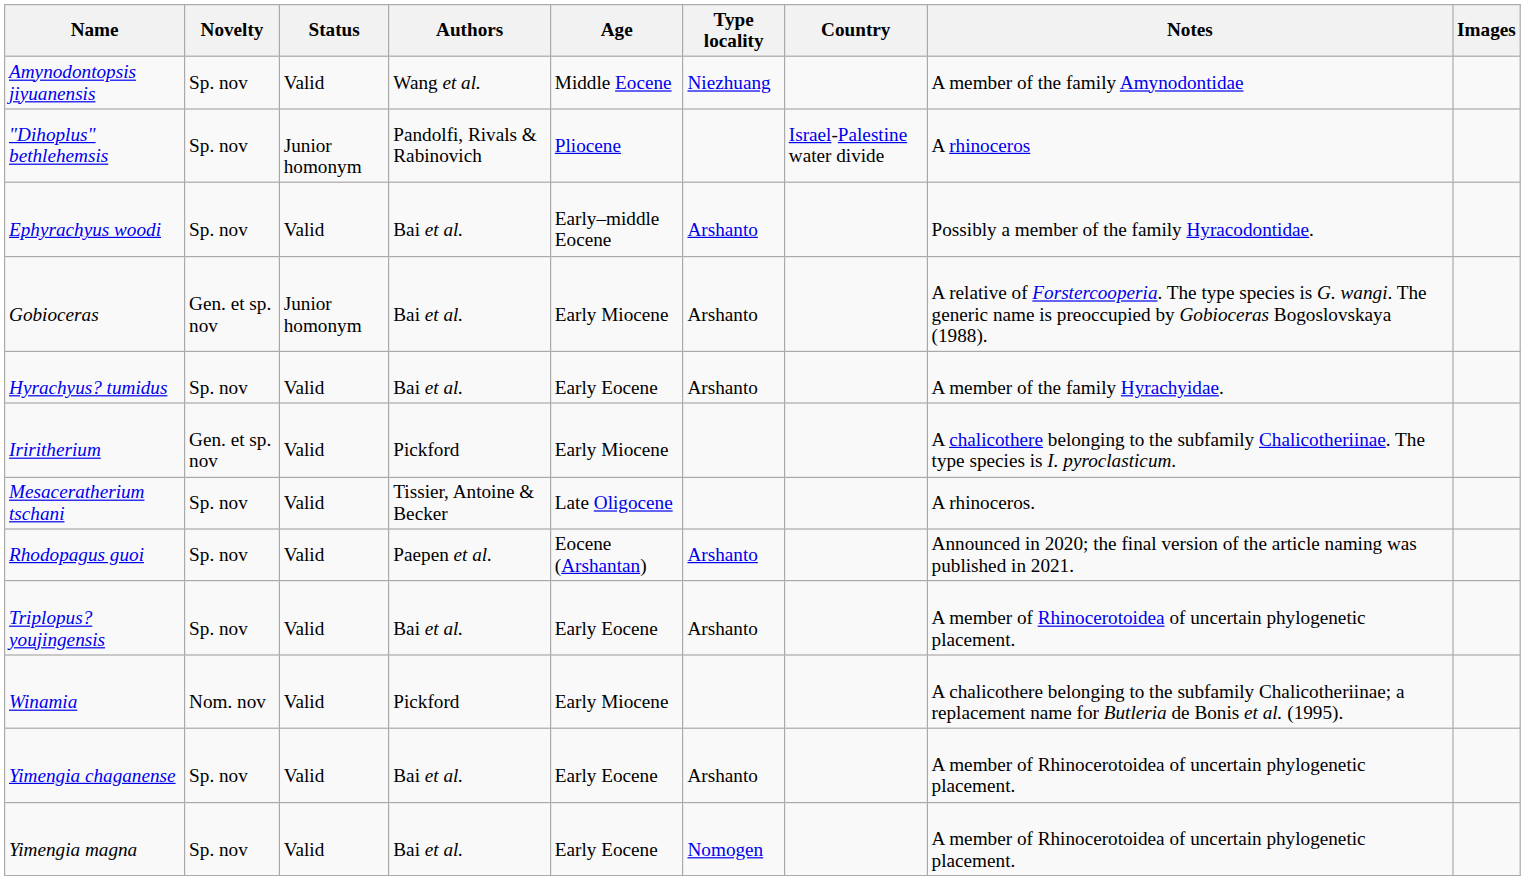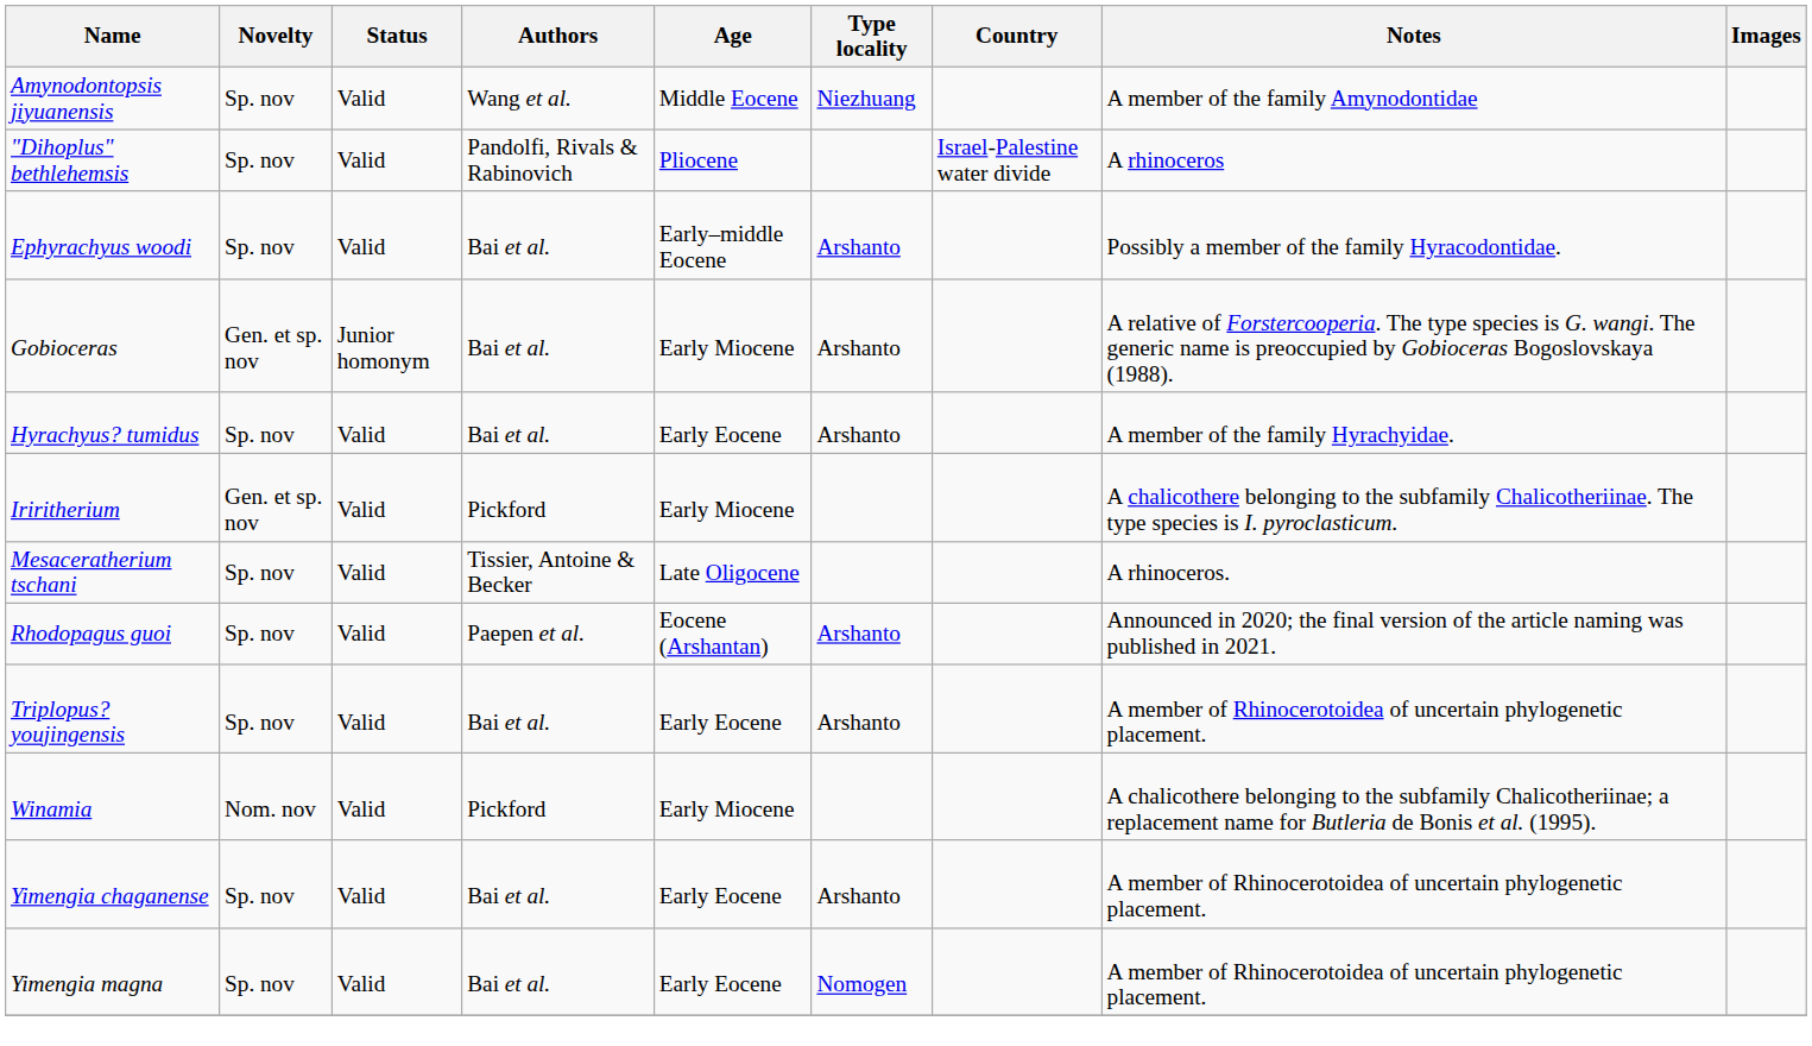 <table class="wikitable sortable" align="center" width="100%">
 <tr>
 <th>Name</th>
 <th>Novelty</th>
 <th>Status</th>
 <th>Authors</th>
 <th>Age</th>
 <th>Type locality</th>
 <th>Country</th>
 <th>Notes</th>
 <th>Images</th>
 </tr>
 <tr>
 <td><em><a href='#'>Amynodontopsis jiyuanensis</a></em></td>
 <td>Sp. nov</td>
 <td>Valid</td>
 <td>Wang <em>et al.</em></td>
 <td>Middle <a href='#'>Eocene</a></td>
 <td><a href='#'>Niezhuang</a></td>
 <td></td>
 <td>A member of the family <a href='#'>Amynodontidae</a></td>
 <td></td>
 </tr>
 <tr>
 <td><em><a href='#'>"Dihoplus" bethlehemsis</a></em></td>
 <td>Sp. nov</td>
-<td><br>Junior homonym</td>
+<td>Valid</td>
 <td>Pandolfi, Rivals & Rabinovich</td>
 <td><a href='#'>Pliocene</a></td>
 <td></td>
 <td><a href='#'>Israel</a>-<a href='#'>Palestine</a> water divide</td>
 <td>A <a href='#'>rhinoceros</a></td>
 <td></td>
 </tr>
 <tr>
 <td><br><em><a href='#'>Ephyrachyus woodi</a></em></td>
 <td><br>Sp. nov</td>
 <td><br>Valid</td>
 <td><br>Bai <em>et al.</em></td>
 <td><br>Early–middle Eocene</td>
 <td><br><a href='#'>Arshanto</a></td>
 <td><br></td>
 <td><br>Possibly a member of the family <a href='#'>Hyracodontidae</a>.</td>
 <td></td>
 </tr>
 <tr>
 <td><br><em>Gobioceras</em></td>
 <td><br>Gen. et sp. nov</td>
 <td><br>Junior homonym</td>
 <td><br>Bai <em>et al.</em></td>
 <td><br>Early Miocene</td>
 <td><br>Arshanto</td>
 <td><br></td>
 <td><br>A relative of <em><a href='#'>Forstercooperia</a></em>. The type species is <em>G. wangi</em>. The generic name is preoccupied by <em>Gobioceras</em> Bogoslovskaya (1988).</td>
 <td></td>
 </tr>
 <tr>
 <td><br><em><a href='#'>Hyrachyus? tumidus</a></em></td>
 <td><br>Sp. nov</td>
 <td><br>Valid</td>
 <td><br>Bai <em>et al.</em></td>
 <td><br>Early Eocene</td>
 <td><br>Arshanto</td>
 <td><br></td>
 <td><br>A member of the family <a href='#'>Hyrachyidae</a>.</td>
 <td></td>
 </tr>
 <tr>
 <td><br><em><a href='#'>Iriritherium</a></em></td>
 <td><br>Gen. et sp. nov</td>
 <td><br>Valid</td>
 <td><br>Pickford</td>
 <td><br>Early Miocene</td>
 <td></td>
 <td><br></td>
 <td><br>A <a href='#'>chalicothere</a> belonging to the subfamily <a href='#'>Chalicotheriinae</a>. The type species is <em>I. pyroclasticum</em>.</td>
 <td></td>
 </tr>
 <tr>
 <td><em><a href='#'>Mesaceratherium tschani</a></em></td>
 <td>Sp. nov</td>
 <td>Valid</td>
 <td>Tissier, Antoine & Becker</td>
 <td>Late <a href='#'>Oligocene</a></td>
 <td></td>
 <td></td>
 <td>A rhinoceros.</td>
 <td></td>
 </tr>
 <tr>
 <td><em><a href='#'>Rhodopagus guoi</a></em></td>
 <td>Sp. nov</td>
 <td>Valid</td>
 <td>Paepen <em>et al.</em></td>
 <td>Eocene (<a href='#'>Arshantan</a>)</td>
 <td><a href='#'>Arshanto</a></td>
 <td></td>
 <td>Announced in 2020; the final version of the article naming was published in 2021.</td>
 <td></td>
 </tr>
 <tr>
 <td><br><em><a href='#'>Triplopus? youjingensis</a></em></td>
 <td><br>Sp. nov</td>
 <td><br>Valid</td>
 <td><br>Bai <em>et al.</em></td>
 <td><br>Early Eocene</td>
 <td><br>Arshanto</td>
 <td><br></td>
 <td><br>A member of <a href='#'>Rhinocerotoidea</a> of uncertain phylogenetic placement.</td>
 <td></td>
 </tr>
 <tr>
 <td><br><em><a href='#'>Winamia</a></em></td>
 <td><br>Nom. nov</td>
 <td><br>Valid</td>
 <td><br>Pickford</td>
 <td><br>Early Miocene</td>
 <td></td>
 <td><br></td>
 <td><br>A chalicothere belonging to the subfamily Chalicotheriinae; a replacement name for <em>Butleria</em> de Bonis <em>et al.</em> (1995).</td>
 <td></td>
 </tr>
 <tr>
 <td><br><em><a href='#'>Yimengia chaganense</a></em></td>
 <td><br>Sp. nov</td>
 <td><br>Valid</td>
 <td><br>Bai <em>et al.</em></td>
 <td><br>Early Eocene</td>
 <td><br>Arshanto</td>
 <td><br></td>
 <td><br>A member of Rhinocerotoidea of uncertain phylogenetic placement.</td>
 <td></td>
 </tr>
 <tr>
 <td><br><em>Yimengia magna</em></td>
 <td><br>Sp. nov</td>
 <td><br>Valid</td>
 <td><br>Bai <em>et al.</em></td>
 <td><br>Early Eocene</td>
 <td><br><a href='#'>Nomogen</a></td>
 <td><br></td>
 <td><br>A member of Rhinocerotoidea of uncertain phylogenetic placement.</td>
 <td></td>
 </tr>
 <tr>
 </tr>
 </table>
